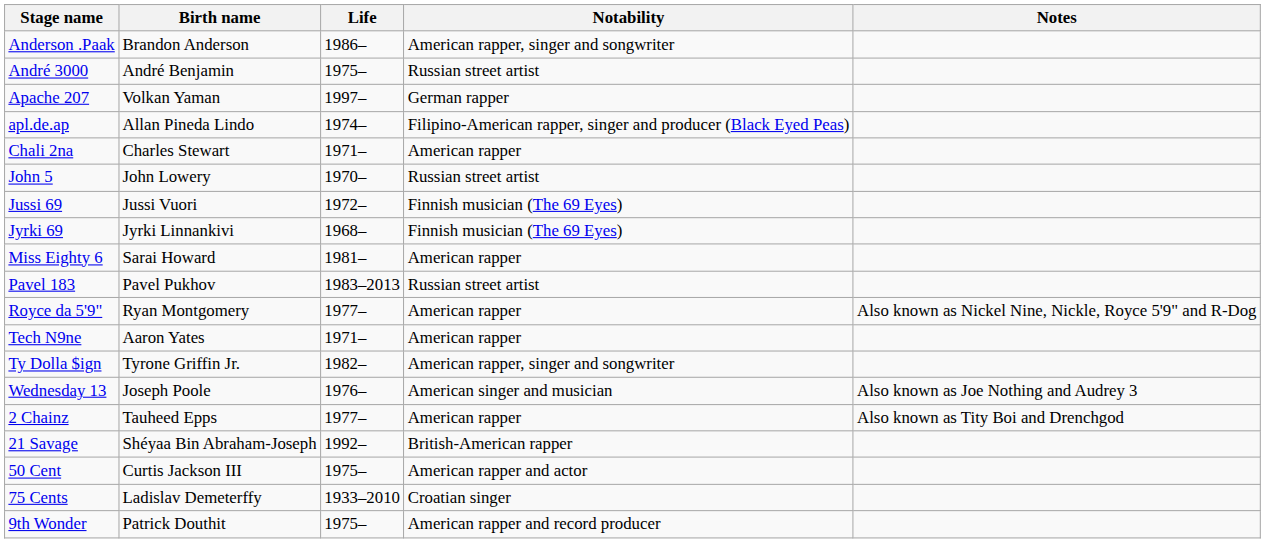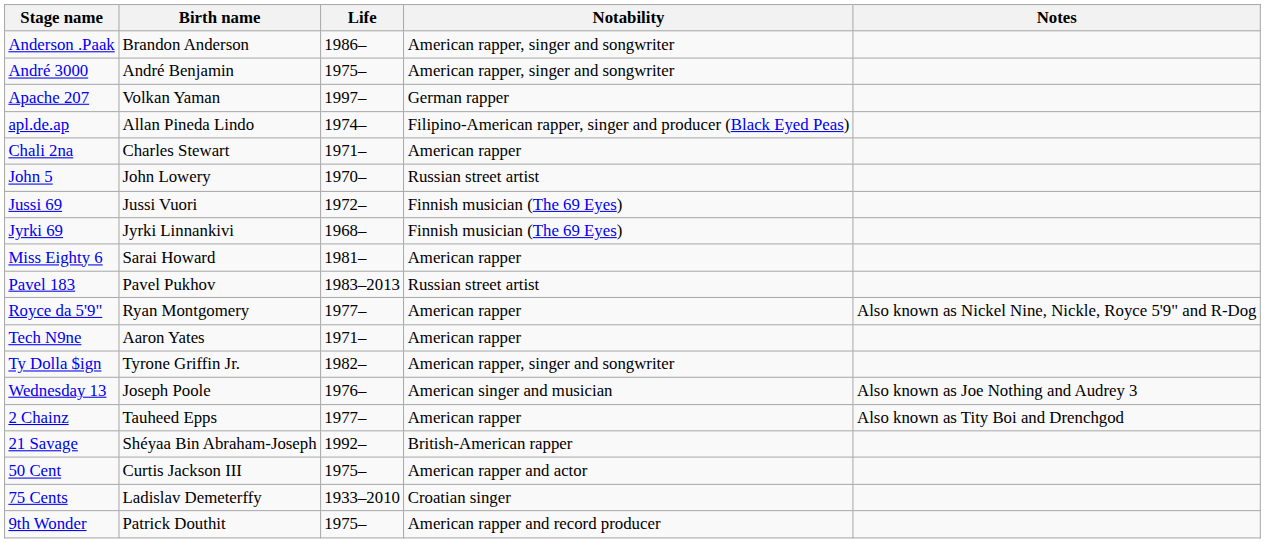 <table class="wikitable sortable">
 <tr>
 <th>Stage name</th>
 <th>Birth name</th>
 <th>Life</th>
 <th>Notability</th>
 <th>Notes</th>
 </tr>
 <tr>
 <td><a href='#'>Anderson .Paak</a></td>
 <td>Brandon Anderson</td>
 <td>1986–</td>
 <td>American rapper, singer and songwriter</td>
 <td></td>
 </tr>
 <tr>
 <td><a href='#'>André 3000</a></td>
 <td>André Benjamin</td>
 <td>1975–</td>
-<td>Russian street artist</td>
+<td>American rapper, singer and songwriter</td>
 <td></td>
 </tr>
 <tr>
 <td><a href='#'>Apache 207</a></td>
 <td>Volkan Yaman</td>
 <td>1997–</td>
 <td>German rapper</td>
 <td></td>
 </tr>
 <tr>
 <td><a href='#'>apl.de.ap</a></td>
 <td>Allan Pineda Lindo</td>
 <td>1974–</td>
 <td>Filipino-American rapper, singer and producer (<a href='#'>Black Eyed Peas</a>)</td>
 <td></td>
 </tr>
 <tr>
 <td><a href='#'>Chali 2na</a></td>
 <td>Charles Stewart</td>
 <td>1971–</td>
 <td>American rapper</td>
 <td></td>
 </tr>
 <tr>
 <td><a href='#'>John 5</a></td>
 <td>John Lowery</td>
 <td>1970–</td>
 <td>Russian street artist</td>
 <td></td>
 </tr>
 <tr>
 <td><a href='#'>Jussi 69</a></td>
 <td>Jussi Vuori</td>
 <td>1972–</td>
 <td>Finnish musician (<a href='#'>The 69 Eyes</a>)</td>
 <td></td>
 </tr>
 <tr>
 <td><a href='#'>Jyrki 69</a></td>
 <td>Jyrki Linnankivi</td>
 <td>1968–</td>
 <td>Finnish musician (<a href='#'>The 69 Eyes</a>)</td>
 <td></td>
 </tr>
 <tr>
 <td><a href='#'>Miss Eighty 6</a></td>
 <td>Sarai Howard</td>
 <td>1981–</td>
 <td>American rapper</td>
 <td></td>
 </tr>
 <tr>
 <td><a href='#'>Pavel 183</a></td>
 <td>Pavel Pukhov</td>
 <td>1983–2013</td>
 <td>Russian street artist</td>
 <td></td>
 </tr>
 <tr>
 <td><a href='#'>Royce da 5'9"</a></td>
 <td>Ryan Montgomery</td>
 <td>1977–</td>
 <td>American rapper</td>
 <td>Also known as Nickel Nine, Nickle, Royce 5'9" and R-Dog</td>
 </tr>
 <tr>
 <td><a href='#'>Tech N9ne</a></td>
 <td>Aaron Yates</td>
 <td>1971–</td>
 <td>American rapper</td>
 <td></td>
 </tr>
 <tr>
 <td><a href='#'>Ty Dolla $ign</a></td>
 <td>Tyrone Griffin Jr.</td>
 <td>1982–</td>
 <td>American rapper, singer and songwriter</td>
 <td></td>
 </tr>
 <tr>
 <td><a href='#'>Wednesday 13</a></td>
 <td>Joseph Poole</td>
 <td>1976–</td>
 <td>American singer and musician</td>
 <td>Also known as Joe Nothing and Audrey 3</td>
 </tr>
 <tr>
 <td><a href='#'>2 Chainz</a></td>
 <td>Tauheed Epps</td>
 <td>1977–</td>
 <td>American rapper</td>
 <td>Also known as Tity Boi and Drenchgod</td>
 </tr>
 <tr>
 <td><a href='#'>21 Savage</a></td>
 <td>Shéyaa Bin Abraham-Joseph</td>
 <td>1992–</td>
 <td>British-American rapper</td>
 <td></td>
 </tr>
 <tr>
 <td><a href='#'>50 Cent</a></td>
 <td>Curtis Jackson III</td>
 <td>1975–</td>
 <td>American rapper and actor</td>
 <td></td>
 </tr>
 <tr>
 <td><a href='#'>75 Cents</a></td>
 <td>Ladislav Demeterffy</td>
 <td>1933–2010</td>
 <td>Croatian singer</td>
 <td></td>
 </tr>
 <tr>
 <td><a href='#'>9th Wonder</a></td>
 <td>Patrick Douthit</td>
 <td>1975–</td>
 <td>American rapper and record producer</td>
 <td></td>
 </tr>
 </table>
